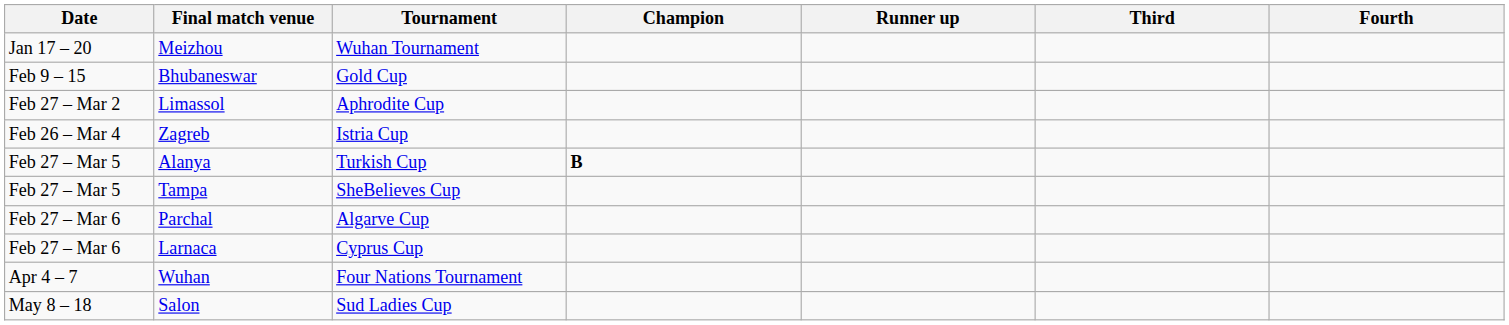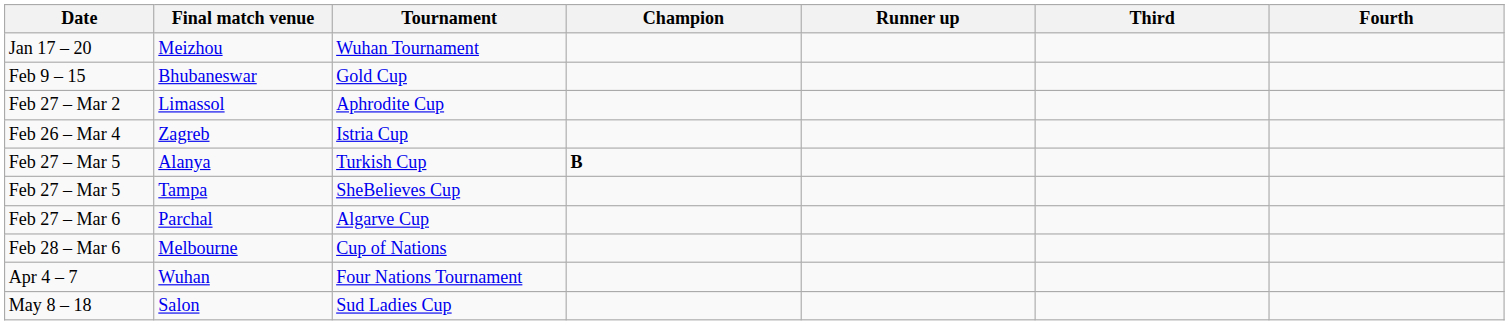 <table class="wikitable">
 <tr>
 <th width=125px>Date</th>
 <th width=150px>Final match venue</th>
 <th width=200px>Tournament</th>
 <th width=200px>Champion</th>
 <th width=200px>Runner up</th>
 <th width=200px>Third</th>
 <th width=200px>Fourth</th>
 </tr>
 <tr>
 <td>Jan 17 – 20</td>
 <td> <a href='#'>Meizhou</a></td>
 <td><a href='#'>Wuhan Tournament</a></td>
 <td><strong></strong></td>
 <td></td>
 <td></td>
 <td></td>
 </tr>
 <tr>
 <td>Feb 9 – 15</td>
 <td> <a href='#'>Bhubaneswar</a></td>
 <td><a href='#'>Gold Cup</a></td>
 <td><strong></strong></td>
 <td></td>
 <td></td>
 <td></td>
 </tr>
 <tr>
 <td>Feb 27 – Mar 2</td>
 <td> <a href='#'>Limassol</a></td>
 <td><a href='#'>Aphrodite Cup</a></td>
 <td><strong></strong></td>
 <td></td>
 <td></td>
 <td></td>
 </tr>
 <tr>
 <td>Feb 26 – Mar 4</td>
 <td> <a href='#'>Zagreb</a></td>
 <td><a href='#'>Istria Cup</a></td>
 <td><strong></strong></td>
 <td></td>
 <td></td>
 <td></td>
 </tr>
 <tr>
 <td>Feb 27 – Mar 5</td>
 <td> <a href='#'>Alanya</a></td>
 <td><a href='#'>Turkish Cup</a></td>
 <td><strong> B</strong></td>
 <td></td>
 <td></td>
 <td></td>
 </tr>
 <tr>
 <td>Feb 27 – Mar 5</td>
 <td> <a href='#'>Tampa</a></td>
 <td><a href='#'>SheBelieves Cup</a></td>
 <td><strong></strong></td>
 <td></td>
 <td></td>
 <td></td>
 </tr>
 <tr>
 <td>Feb 27 – Mar 6</td>
 <td> <a href='#'>Parchal</a></td>
 <td><a href='#'>Algarve Cup</a></td>
 <td><strong></strong></td>
 <td></td>
 <td></td>
 <td></td>
 </tr>
 <tr>
-<td>Feb 27 – Mar 6</td>
-<td> <a href='#'>Larnaca</a></td>
-<td><a href='#'>Cyprus Cup</a></td>
+<td>Feb 28 – Mar 6</td>
+<td> <a href='#'>Melbourne</a></td>
+<td><a href='#'>Cup of Nations</a></td>
 <td><strong></strong></td>
 <td></td>
 <td></td>
 <td></td>
 </tr>
 <tr>
 <td>Apr 4 – 7</td>
 <td> <a href='#'>Wuhan</a></td>
 <td><a href='#'>Four Nations Tournament</a></td>
 <td><strong></strong></td>
 <td></td>
 <td></td>
 <td></td>
 </tr>
 <tr>
 <td>May 8 – 18</td>
 <td> <a href='#'>Salon</a></td>
 <td><a href='#'>Sud Ladies Cup</a></td>
 <td><strong></strong></td>
 <td></td>
 <td></td>
 <td></td>
 </tr>
 </table>
